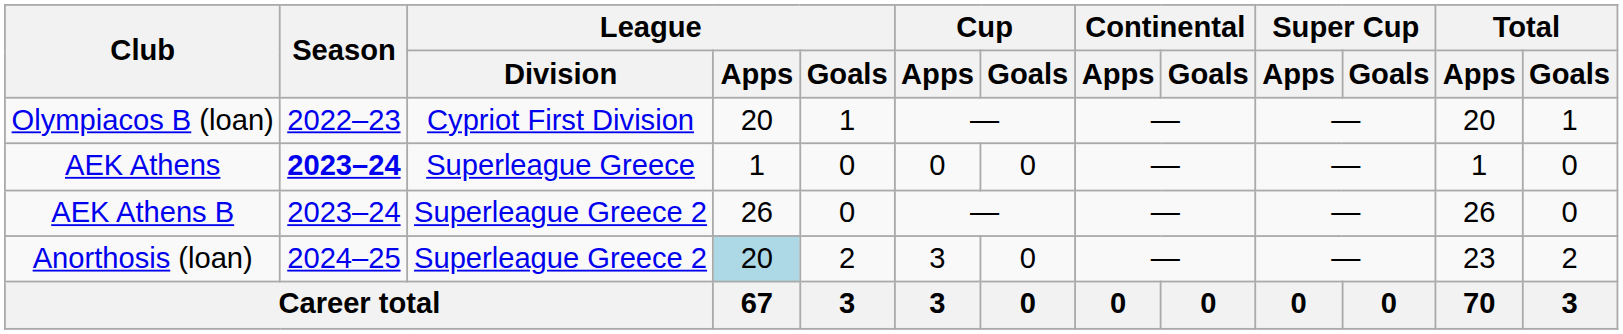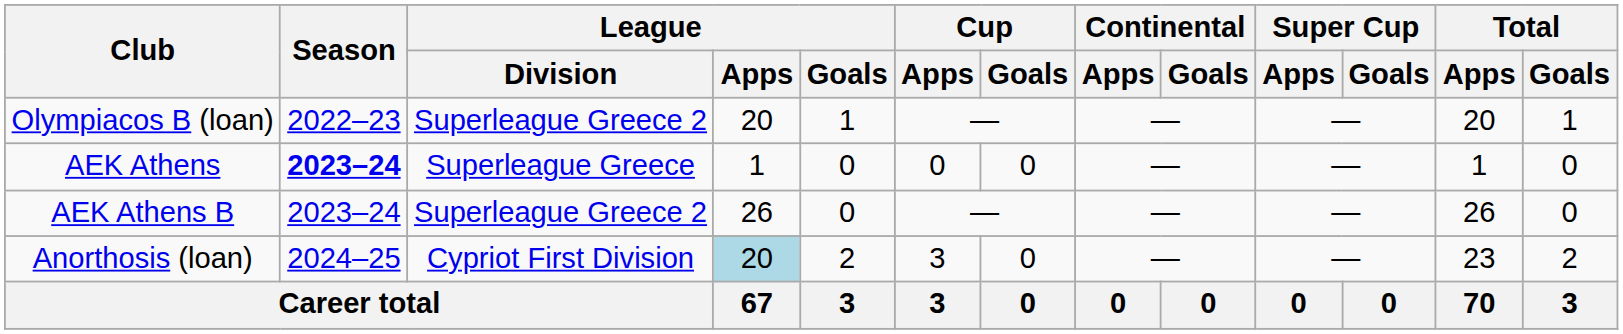 <table class="wikitable" style="text-align:center">
 <tr>
 <th rowspan="2">Club</th>
 <th rowspan="2">Season</th>
 <th colspan="3">League</th>
 <th colspan="2">Cup</th>
 <th colspan="2">Continental</th>
 <th colspan="2">Super Cup</th>
 <th colspan="2">Total</th>
 </tr>
 <tr>
 <th>Division</th>
 <th>Apps</th>
 <th>Goals</th>
 <th>Apps</th>
 <th>Goals</th>
 <th>Apps</th>
 <th>Goals</th>
 <th>Apps</th>
 <th>Goals</th>
 <th>Apps</th>
 <th>Goals</th>
 </tr>
 <tr>
 <td><a href='#'>Olympiacos B</a> (loan)</td>
 <td><a href='#'>2022–23</a></td>
-<td><a href='#'>Cypriot First Division</a></td>
+<td><a href='#'>Superleague Greece 2</a></td>
 <td>20</td>
 <td>1</td>
 <td colspan="2">—</td>
 <td colspan="2">—</td>
 <td colspan="2">—</td>
 <td>20</td>
 <td>1</td>
 </tr>
 <tr>
 <td><a href='#'>AEK Athens</a></td>
 <td><strong><a href='#'>2023–24</a></strong></td>
 <td><a href='#'>Superleague Greece</a></td>
 <td>1</td>
 <td>0</td>
 <td>0</td>
 <td>0</td>
 <td colspan="2">—</td>
 <td colspan="2">—</td>
 <td>1</td>
 <td>0</td>
 </tr>
 <tr>
 <td><a href='#'>AEK Athens B</a></td>
 <td><a href='#'>2023–24</a></td>
 <td><a href='#'>Superleague Greece 2</a></td>
 <td>26</td>
 <td>0</td>
 <td colspan="2">—</td>
 <td colspan="2">—</td>
 <td colspan="2">—</td>
 <td>26</td>
 <td>0</td>
 </tr>
 <tr>
 <td><a href='#'>Anorthosis</a> (loan)</td>
 <td><a href='#'>2024–25</a></td>
-<td><a href='#'>Superleague Greece 2</a></td>
+<td><a href='#'>Cypriot First Division</a></td>
 <td style="background: lightblue;">20</td>
 <td>2</td>
 <td>3</td>
 <td>0</td>
 <td colspan="2">—</td>
 <td colspan="2">—</td>
 <td>23</td>
 <td>2</td>
 </tr>
 <tr>
 <th colspan="3">Career total</th>
 <th>67</th>
 <th>3</th>
 <th>3</th>
 <th>0</th>
 <th>0</th>
 <th>0</th>
 <th>0</th>
 <th>0</th>
 <th>70</th>
 <th>3</th>
 </tr>
 </table>
